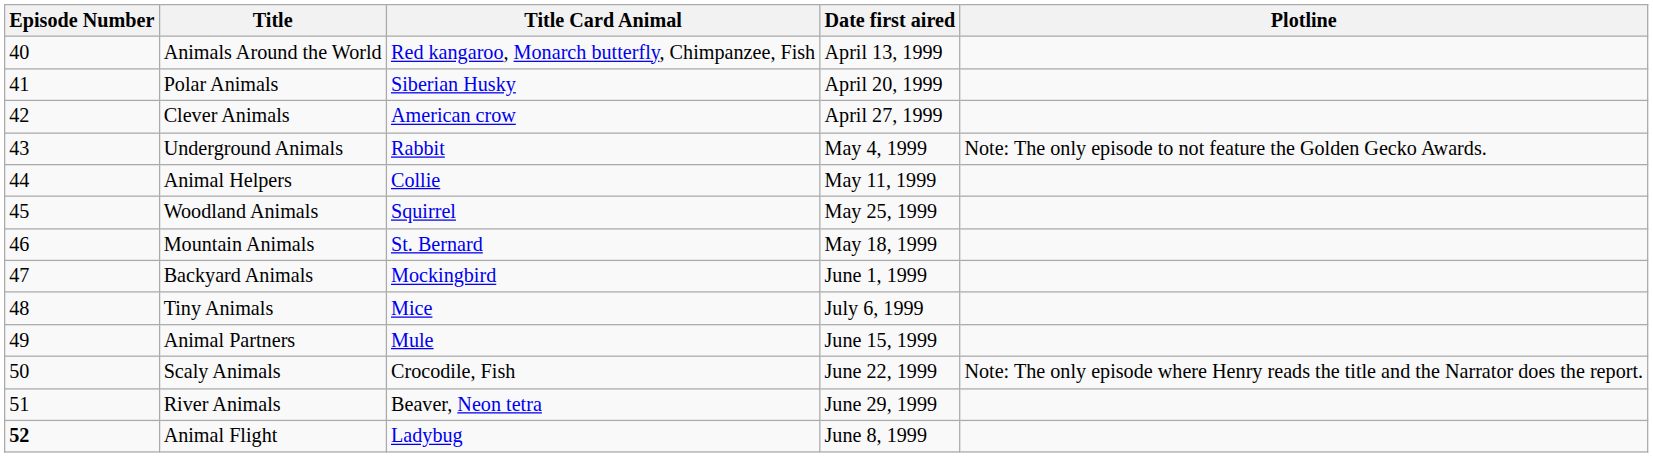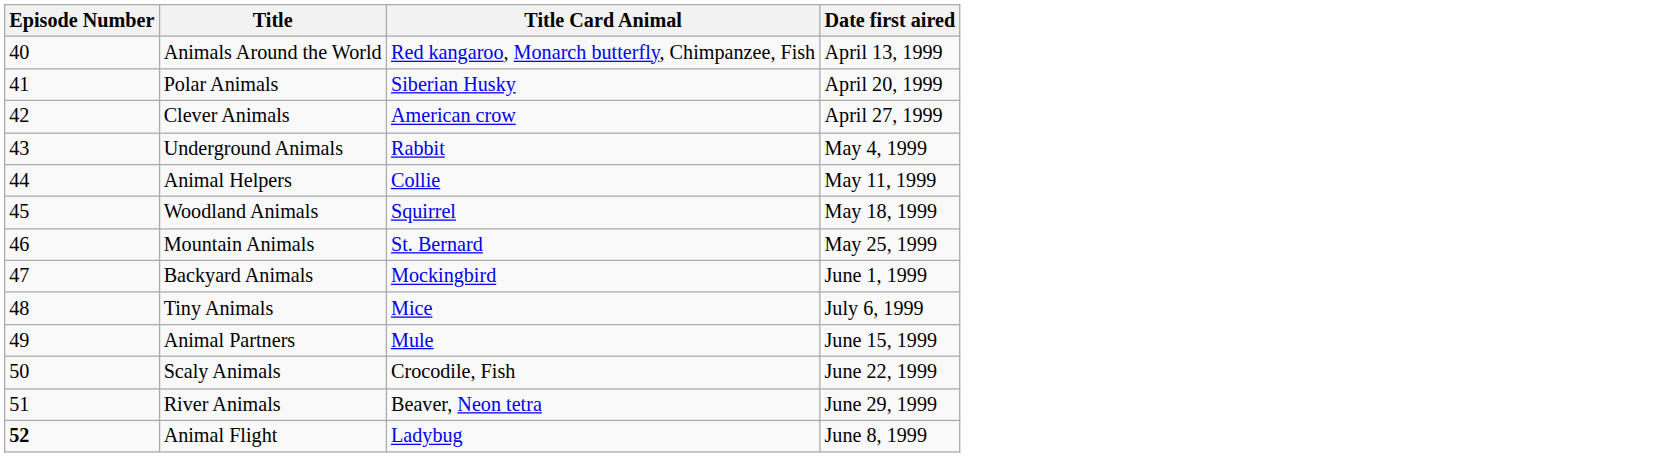 <table class="wikitable">
 <tr>
 <th>Episode Number</th>
 <th>Title</th>
 <th>Title Card Animal</th>
 <th>Date first aired</th>
-<th>Plotline</th>
 </tr>
 <tr>
 <td>40</td>
 <td>Animals Around the World</td>
 <td><a href='#'>Red kangaroo</a>, <a href='#'>Monarch butterfly</a>, Chimpanzee, Fish</td>
 <td>April 13, 1999</td>
-<td></td>
 </tr>
 <tr>
 <td>41</td>
 <td>Polar Animals</td>
 <td><a href='#'>Siberian Husky</a></td>
 <td>April 20, 1999</td>
-<td></td>
 </tr>
 <tr>
 <td>42</td>
 <td>Clever Animals</td>
 <td><a href='#'>American crow</a></td>
 <td>April 27, 1999</td>
-<td></td>
 </tr>
 <tr>
 <td>43</td>
 <td>Underground Animals</td>
 <td><a href='#'>Rabbit</a></td>
 <td>May 4, 1999</td>
-<td>Note: The only episode to not feature the Golden Gecko Awards.</td>
 </tr>
 <tr>
 <td>44</td>
 <td>Animal Helpers</td>
 <td><a href='#'>Collie</a></td>
 <td>May 11, 1999</td>
-<td></td>
 </tr>
 <tr>
 <td>45</td>
 <td>Woodland Animals</td>
 <td><a href='#'>Squirrel</a></td>
-<td>May 25, 1999</td>
-<td></td>
+<td>May 18, 1999</td>
 </tr>
 <tr>
 <td>46</td>
 <td>Mountain Animals</td>
 <td><a href='#'>St. Bernard</a></td>
-<td>May 18, 1999</td>
-<td></td>
+<td>May 25, 1999</td>
 </tr>
 <tr>
 <td>47</td>
 <td>Backyard Animals</td>
 <td><a href='#'>Mockingbird</a></td>
 <td>June 1, 1999</td>
-<td></td>
 </tr>
 <tr>
 <td>48</td>
 <td>Tiny Animals</td>
 <td><a href='#'>Mice</a></td>
 <td>July 6, 1999</td>
-<td></td>
 </tr>
 <tr>
 <td>49</td>
 <td>Animal Partners</td>
 <td><a href='#'>Mule</a></td>
 <td>June 15, 1999</td>
-<td></td>
 </tr>
 <tr>
 <td>50</td>
 <td>Scaly Animals</td>
 <td>Crocodile, Fish</td>
 <td>June 22, 1999</td>
-<td>Note: The only episode where Henry reads the title and the Narrator does the report.</td>
 </tr>
 <tr>
 <td>51</td>
 <td>River Animals</td>
 <td>Beaver, <a href='#'>Neon tetra</a></td>
 <td>June 29, 1999</td>
-<td></td>
 </tr>
 <tr>
 <td><strong>52</strong></td>
 <td>Animal Flight</td>
 <td><a href='#'>Ladybug</a></td>
 <td>June 8, 1999</td>
-<td></td>
 </tr>
 </table>
